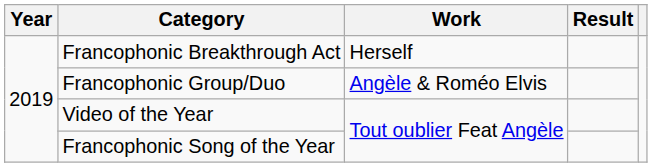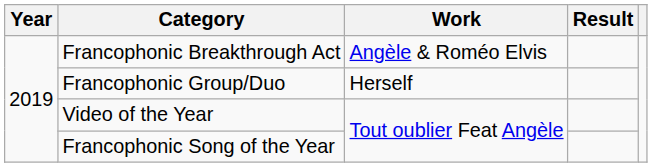 <table class="wikitable">
 <tr>
 <th>Year</th>
 <th>Category</th>
 <th>Work</th>
 <th>Result</th>
 <th></th>
 </tr>
 <tr>
 <td rowspan="4">2019</td>
 <td>Francophonic Breakthrough Act</td>
-<td>Herself</td>
+<td><a href='#'>Angèle</a> & Roméo Elvis</td>
 <td></td>
 <td rowspan="4"></td>
 </tr>
 <tr>
 <td>Francophonic Group/Duo</td>
-<td><a href='#'>Angèle</a> & Roméo Elvis</td>
+<td>Herself</td>
 <td></td>
 </tr>
 <tr>
 <td>Video of the Year</td>
 <td rowspan="2"><a href='#'>Tout oublier</a> Feat <a href='#'>Angèle</a></td>
 <td></td>
 </tr>
 <tr>
 <td>Francophonic Song of the Year</td>
 <td></td>
 </tr>
 </table>
